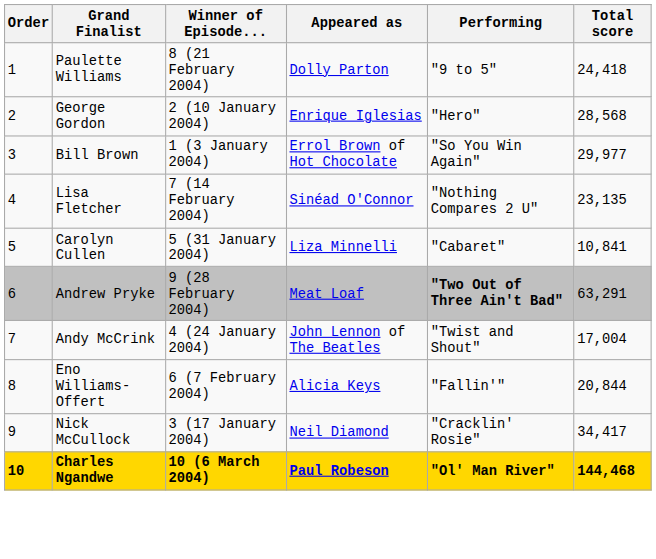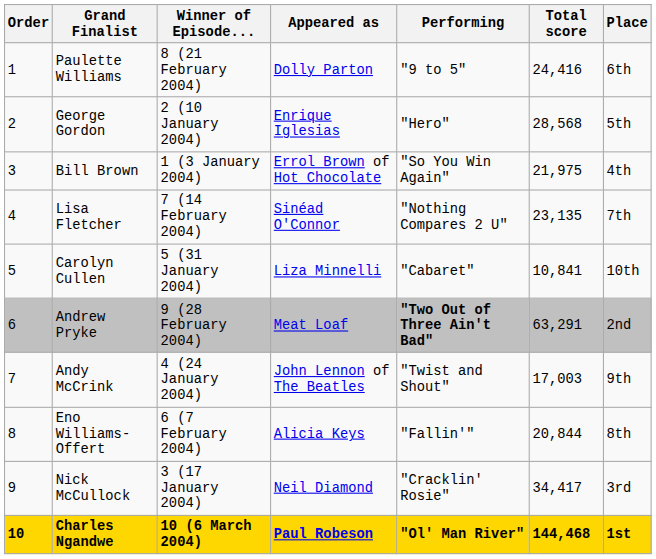 <table class="wikitable sortable">
 <tr>
 <th>Order</th>
 <th>Grand Finalist</th>
 <th>Winner of Episode...</th>
 <th>Appeared as</th>
 <th>Performing</th>
 <th>Total score</th>
+<th>Place</th>
 </tr>
 <tr>
 <td>1</td>
 <td>Paulette Williams</td>
 <td>8 (21 February 2004)</td>
 <td><a href='#'>Dolly Parton</a></td>
 <td>"9 to 5"</td>
-<td>24,418</td>
+<td>24,416</td>
+<td>6th</td>
 </tr>
 <tr>
 <td>2</td>
 <td>George Gordon</td>
 <td>2 (10 January 2004)</td>
 <td><a href='#'>Enrique Iglesias</a></td>
 <td>"Hero"</td>
 <td>28,568</td>
+<td>5th</td>
 </tr>
 <tr>
 <td>3</td>
 <td>Bill Brown</td>
 <td>1 (3 January 2004)</td>
 <td><a href='#'>Errol Brown</a> of <a href='#'>Hot Chocolate</a></td>
 <td>"So You Win Again"</td>
-<td>29,977</td>
+<td>21,975</td>
+<td>4th</td>
 </tr>
 <tr>
 <td>4</td>
 <td>Lisa Fletcher</td>
 <td>7 (14 February 2004)</td>
 <td><a href='#'>Sinéad O'Connor</a></td>
 <td>"Nothing Compares 2 U"</td>
 <td>23,135</td>
+<td>7th</td>
 </tr>
 <tr>
 <td>5</td>
 <td>Carolyn Cullen</td>
 <td>5 (31 January 2004)</td>
 <td><a href='#'>Liza Minnelli</a></td>
 <td>"Cabaret"</td>
 <td>10,841</td>
+<td>10th</td>
 </tr>
 <tr style="background:silver;">
 <td>6</td>
 <td>Andrew Pryke</td>
 <td>9 (28 February 2004)</td>
 <td><a href='#'>Meat Loaf</a></td>
 <td><strong>"Two Out of Three Ain't Bad"</strong></td>
 <td>63,291</td>
+<td>2nd</td>
 </tr>
 <tr>
 <td>7</td>
 <td>Andy McCrink</td>
 <td>4 (24 January 2004)</td>
 <td><a href='#'>John Lennon</a> of <a href='#'>The Beatles</a></td>
 <td>"Twist and Shout"</td>
-<td>17,004</td>
+<td>17,003</td>
+<td>9th</td>
 </tr>
 <tr>
 <td>8</td>
 <td>Eno Williams-Offert</td>
 <td>6 (7 February 2004)</td>
 <td><a href='#'>Alicia Keys</a></td>
 <td>"Fallin'"</td>
 <td>20,844</td>
+<td>8th</td>
 </tr>
 <tr>
 <td>9</td>
 <td>Nick McCullock</td>
 <td>3 (17 January 2004)</td>
 <td><a href='#'>Neil Diamond</a></td>
 <td>"Cracklin' Rosie"</td>
 <td>34,417</td>
+<td>3rd</td>
 </tr>
 <tr style="background:gold;">
 <td><strong>10</strong></td>
 <td><strong>Charles Ngandwe</strong></td>
 <td><strong>10 (6 March 2004)</strong></td>
 <td><strong><a href='#'>Paul Robeson</a></strong></td>
 <td><strong>"Ol' Man River"</strong></td>
 <td><strong>144,468</strong></td>
+<td><strong>1st</strong></td>
 </tr>
 </table>
